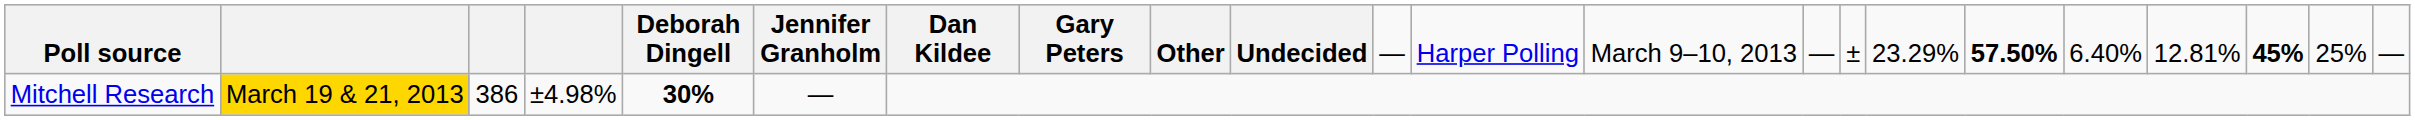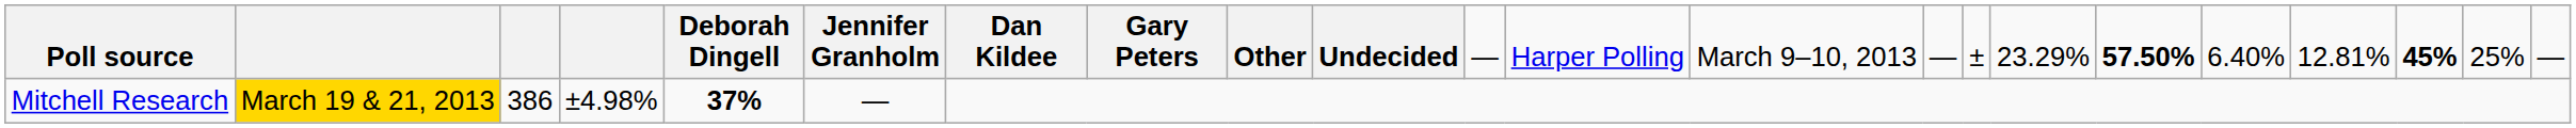 <table class="wikitable" style="text-align:center">
 <tr valign= bottom>
 <th>Poll source</th>
 <th></th>
 <th></th>
 <th></th>
 <th style="width:75px;">Deborah<br>Dingell</th>
 <th style="width:75px;">Jennifer<br>Granholm</th>
 <th style="width:75px;">Dan<br>Kildee</th>
 <th style="width:75px;">Gary<br>Peters</th>
 <th>Other</th>
 <th>Undecided</th>
 <td>—</td>
 <td align=left><a href='#'>Harper Polling</a></td>
 <td>March 9–10, 2013</td>
 <td>—</td>
 <td>±</td>
 <td>23.29%</td>
 <td><strong>57.50%</strong></td>
 <td>6.40%</td>
 <td>12.81%</td>
 <td><strong>45%</strong></td>
 <td>25%</td>
 <td>—</td>
 </tr>
 <tr>
 <td align=left><a href='#'>Mitchell Research</a></td>
 <td style="background: gold;">March 19 & 21, 2013</td>
 <td>386</td>
 <td>±4.98%</td>
-<td><strong>30%</strong></td>
+<td><strong>37%</strong></td>
 <td>—</td>
 </tr>
 </table>
